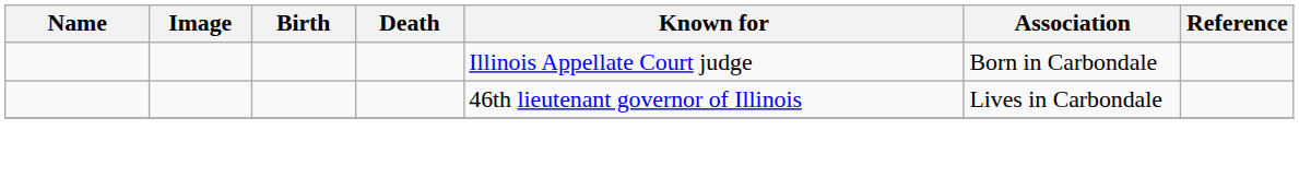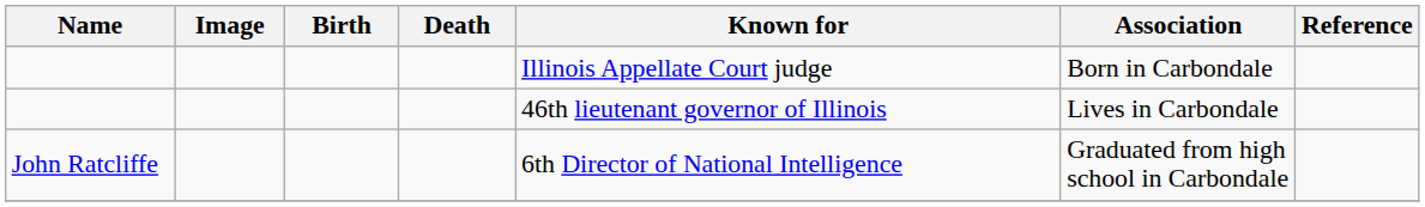 <table class="wikitable sortable">
 <tr>
 <th scope="col" width="140">Name</th>
 <th scope="col" width="80" class="unsortable">Image</th>
 <th scope="col" width="90">Birth</th>
 <th scope="col" width="90">Death</th>
 <th scope="col" width="600" class="unsortable">Known for</th>
 <th scope="col" width="200" class="unsortable">Association</th>
 <th scope="col" width="30" class="unsortable">Reference</th>
 </tr>
 <tr>
 <td></td>
 <td></td>
 <td align=right></td>
 <td align=right></td>
 <td><a href='#'>Illinois Appellate Court</a> judge</td>
 <td>Born in Carbondale</td>
 <td align="center"></td>
 </tr>
 <tr>
 <td></td>
 <td></td>
 <td align=right></td>
 <td align=right></td>
 <td>46th <a href='#'>lieutenant governor of Illinois</a></td>
 <td>Lives in Carbondale</td>
 <td align="center"></td>
 </tr>
 <tr>
+<td><a href='#'>John Ratcliffe</a></td>
+<td></td>
+<td align=right></td>
+<td align=right></td>
+<td>6th <a href='#'>Director of National Intelligence</a></td>
+<td>Graduated from high school in Carbondale</td>
+<td align="center"></td>
+</tr>
+<tr>
 </tr>
 </table>
